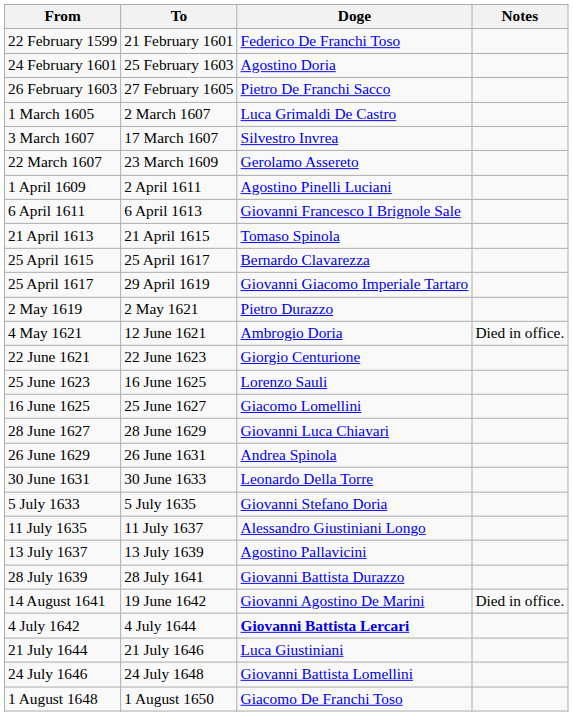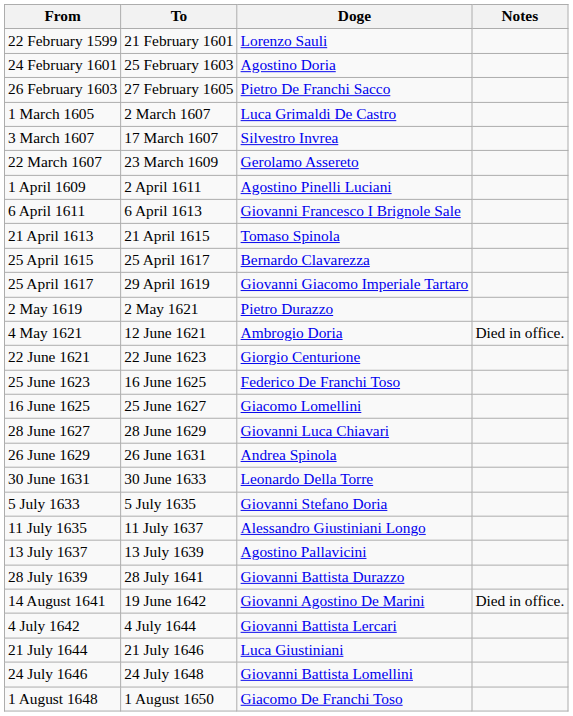 <table class=wikitable>
 <tr>
 <th>From</th>
 <th>To</th>
 <th>Doge</th>
 <th>Notes</th>
 </tr>
 <tr>
 <td>22 February 1599</td>
 <td>21 February 1601</td>
-<td><a href='#'>Federico De Franchi Toso</a></td>
+<td><a href='#'>Lorenzo Sauli</a></td>
 <td></td>
 </tr>
 <tr>
 <td>24 February 1601</td>
 <td>25 February 1603</td>
 <td><a href='#'>Agostino Doria</a></td>
 <td></td>
 </tr>
 <tr>
 <td>26 February 1603</td>
 <td>27 February 1605</td>
 <td><a href='#'>Pietro De Franchi Sacco</a></td>
 <td></td>
 </tr>
 <tr>
 <td>1 March 1605</td>
 <td>2 March 1607</td>
 <td><a href='#'>Luca Grimaldi De Castro</a></td>
 <td></td>
 </tr>
 <tr>
 <td>3 March 1607</td>
 <td>17 March 1607</td>
 <td><a href='#'>Silvestro Invrea</a></td>
 <td></td>
 </tr>
 <tr>
 <td>22 March 1607</td>
 <td>23 March 1609</td>
 <td><a href='#'>Gerolamo Assereto</a></td>
 <td></td>
 </tr>
 <tr>
 <td>1 April 1609</td>
 <td>2 April 1611</td>
 <td><a href='#'>Agostino Pinelli Luciani</a></td>
 <td></td>
 </tr>
 <tr>
 <td>6 April 1611</td>
 <td>6 April 1613</td>
 <td><a href='#'>Giovanni Francesco I Brignole Sale</a></td>
 <td></td>
 </tr>
 <tr>
 <td>21 April 1613</td>
 <td>21 April 1615</td>
 <td><a href='#'>Tomaso Spinola</a></td>
 <td></td>
 </tr>
 <tr>
 <td>25 April 1615</td>
 <td>25 April 1617</td>
 <td><a href='#'>Bernardo Clavarezza</a></td>
 <td></td>
 </tr>
 <tr>
 <td>25 April 1617</td>
 <td>29 April 1619</td>
 <td><a href='#'>Giovanni Giacomo Imperiale Tartaro</a></td>
 <td></td>
 </tr>
 <tr>
 <td>2 May 1619</td>
 <td>2 May 1621</td>
 <td><a href='#'>Pietro Durazzo</a></td>
 <td></td>
 </tr>
 <tr>
 <td>4 May 1621</td>
 <td>12 June 1621</td>
 <td><a href='#'>Ambrogio Doria</a></td>
 <td>Died in office.</td>
 </tr>
 <tr>
 <td>22 June 1621</td>
 <td>22 June 1623</td>
 <td><a href='#'>Giorgio Centurione</a></td>
 <td></td>
 </tr>
 <tr>
 <td>25 June 1623</td>
 <td>16 June 1625</td>
-<td><a href='#'>Lorenzo Sauli</a></td>
+<td><a href='#'>Federico De Franchi Toso</a></td>
 <td></td>
 </tr>
 <tr>
 <td>16 June 1625</td>
 <td>25 June 1627</td>
 <td><a href='#'>Giacomo Lomellini</a></td>
 <td></td>
 </tr>
 <tr>
 <td>28 June 1627</td>
 <td>28 June 1629</td>
 <td><a href='#'>Giovanni Luca Chiavari</a></td>
 <td></td>
 </tr>
 <tr>
 <td>26 June 1629</td>
 <td>26 June 1631</td>
 <td><a href='#'>Andrea Spinola</a></td>
 <td></td>
 </tr>
 <tr>
 <td>30 June 1631</td>
 <td>30 June 1633</td>
 <td><a href='#'>Leonardo Della Torre</a></td>
 <td></td>
 </tr>
 <tr>
 <td>5 July 1633</td>
 <td>5 July 1635</td>
 <td><a href='#'>Giovanni Stefano Doria</a></td>
 <td></td>
 </tr>
 <tr>
 <td>11 July 1635</td>
 <td>11 July 1637</td>
 <td><a href='#'>Alessandro Giustiniani Longo</a></td>
 <td></td>
 </tr>
 <tr>
 <td>13 July 1637</td>
 <td>13 July 1639</td>
 <td><a href='#'>Agostino Pallavicini</a></td>
 <td></td>
 </tr>
 <tr>
 <td>28 July 1639</td>
 <td>28 July 1641</td>
 <td><a href='#'>Giovanni Battista Durazzo</a></td>
 <td></td>
 </tr>
 <tr>
 <td>14 August 1641</td>
 <td>19 June 1642</td>
 <td><a href='#'>Giovanni Agostino De Marini</a></td>
 <td>Died in office.</td>
 </tr>
 <tr>
 <td>4 July 1642</td>
 <td>4 July 1644</td>
-<td><strong><a href='#'>Giovanni Battista Lercari</a></strong></td>
+<td><a href='#'>Giovanni Battista Lercari</a></td>
 <td></td>
 </tr>
 <tr>
 <td>21 July 1644</td>
 <td>21 July 1646</td>
 <td><a href='#'>Luca Giustiniani</a></td>
 <td></td>
 </tr>
 <tr>
 <td>24 July 1646</td>
 <td>24 July 1648</td>
 <td><a href='#'>Giovanni Battista Lomellini</a></td>
 <td></td>
 </tr>
 <tr>
 <td>1 August 1648</td>
 <td>1 August 1650</td>
 <td><a href='#'>Giacomo De Franchi Toso</a></td>
 <td></td>
 </tr>
 </table>
